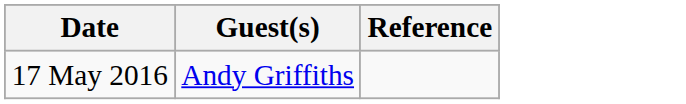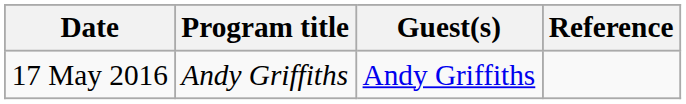 <table class="wikitable">
 <tr>
 <th>Date</th>
+<th>Program title</th>
 <th>Guest(s)</th>
 <th>Reference</th>
 </tr>
 <tr>
 <td>17 May 2016</td>
+<td><em>Andy Griffiths</em></td>
 <td><a href='#'>Andy Griffiths</a></td>
 <td></td>
 </tr>
 </table>
